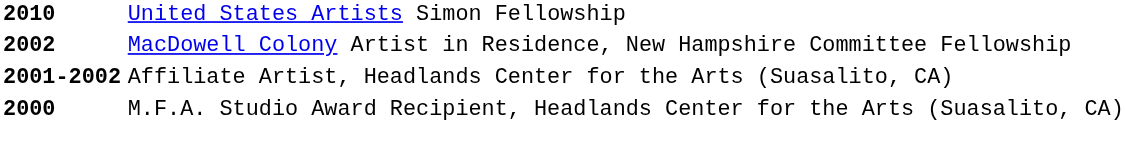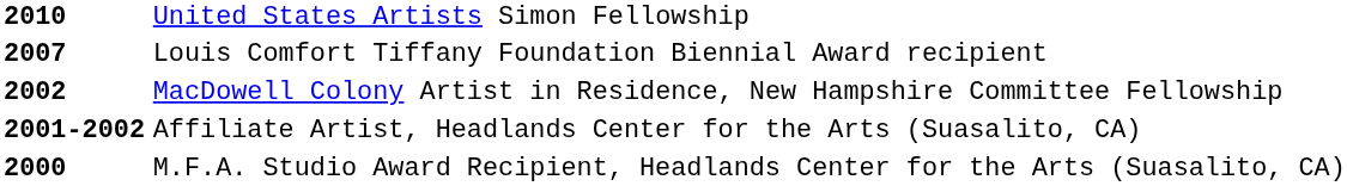 <table>
 <tr>
 <td><strong>2010</strong></td>
 <td><a href='#'>United States Artists</a> Simon Fellowship</td>
+</tr>
+<tr>
+<td><strong>2007</strong></td>
+<td>Louis Comfort Tiffany Foundation Biennial Award recipient</td>
 </tr>
 <tr>
 <td><strong>2002</strong></td>
 <td><a href='#'>MacDowell Colony</a> Artist in Residence, New Hampshire Committee Fellowship</td>
 </tr>
 <tr>
 <td><strong>2001-2002</strong></td>
 <td>Affiliate Artist, Headlands Center for the Arts (Suasalito, CA)</td>
 </tr>
 <tr>
 <td><strong>2000</strong></td>
 <td>M.F.A. Studio Award Recipient, Headlands Center for the Arts (Suasalito, CA)</td>
 </tr>
 </table>
